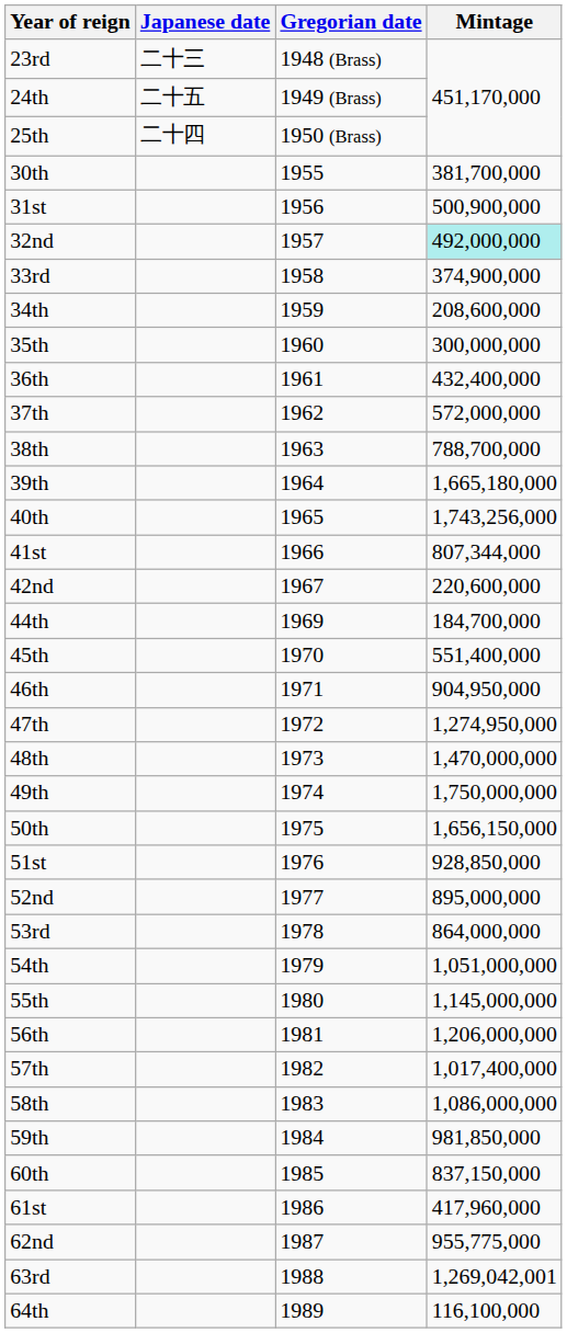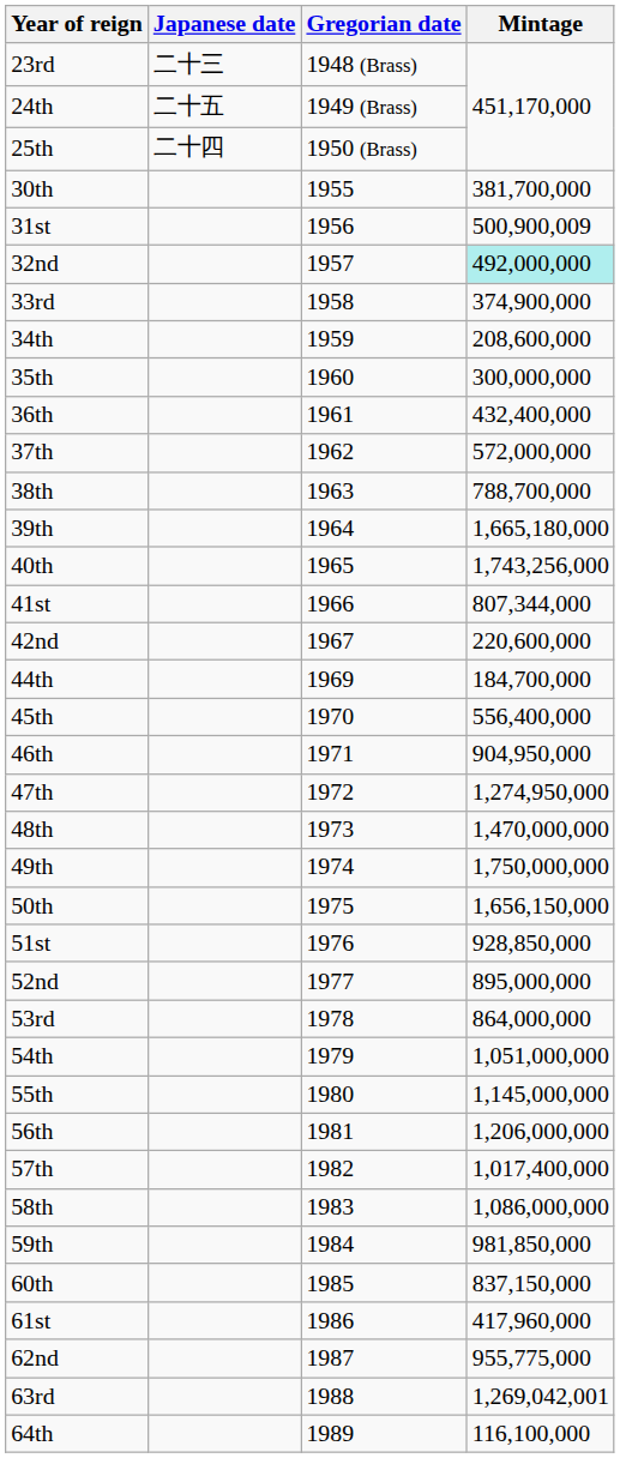 <table class="wikitable sortable">
 <tr>
 <th>Year of reign</th>
 <th class="unsortable"><a href='#'>Japanese date</a></th>
 <th><a href='#'>Gregorian date</a></th>
 <th>Mintage</th>
 </tr>
 <tr>
 <td>23rd</td>
 <td>二十三</td>
 <td>1948 <small>(Brass)</small></td>
 <td rowspan=3>451,170,000</td>
 </tr>
 <tr>
 <td>24th</td>
 <td>二十五</td>
 <td>1949 <small>(Brass)</small></td>
 </tr>
 <tr>
 <td>25th</td>
 <td>二十四</td>
 <td>1950 <small>(Brass)</small></td>
 </tr>
 <tr>
 <td>30th</td>
 <td></td>
 <td>1955</td>
 <td>381,700,000</td>
 </tr>
 <tr>
 <td>31st</td>
 <td></td>
 <td>1956</td>
-<td>500,900,000</td>
+<td>500,900,009</td>
 </tr>
 <tr>
 <td>32nd</td>
 <td></td>
 <td>1957</td>
 <td style="background: paleturquoise;">492,000,000</td>
 </tr>
 <tr>
 <td>33rd</td>
 <td></td>
 <td>1958</td>
 <td>374,900,000</td>
 </tr>
 <tr>
 <td>34th</td>
 <td></td>
 <td>1959</td>
 <td>208,600,000</td>
 </tr>
 <tr>
 <td>35th</td>
 <td></td>
 <td>1960</td>
 <td>300,000,000</td>
 </tr>
 <tr>
 <td>36th</td>
 <td></td>
 <td>1961</td>
 <td>432,400,000</td>
 </tr>
 <tr>
 <td>37th</td>
 <td></td>
 <td>1962</td>
 <td>572,000,000</td>
 </tr>
 <tr>
 <td>38th</td>
 <td></td>
 <td>1963</td>
 <td>788,700,000</td>
 </tr>
 <tr>
 <td>39th</td>
 <td></td>
 <td>1964</td>
 <td>1,665,180,000</td>
 </tr>
 <tr>
 <td>40th</td>
 <td></td>
 <td>1965</td>
 <td>1,743,256,000</td>
 </tr>
 <tr>
 <td>41st</td>
 <td></td>
 <td>1966</td>
 <td>807,344,000</td>
 </tr>
 <tr>
 <td>42nd</td>
 <td></td>
 <td>1967</td>
 <td>220,600,000</td>
 </tr>
 <tr>
 <td>44th</td>
 <td></td>
 <td>1969</td>
 <td>184,700,000</td>
 </tr>
 <tr>
 <td>45th</td>
 <td></td>
 <td>1970</td>
-<td>551,400,000</td>
+<td>556,400,000</td>
 </tr>
 <tr>
 <td>46th</td>
 <td></td>
 <td>1971</td>
 <td>904,950,000</td>
 </tr>
 <tr>
 <td>47th</td>
 <td></td>
 <td>1972</td>
 <td>1,274,950,000</td>
 </tr>
 <tr>
 <td>48th</td>
 <td></td>
 <td>1973</td>
 <td>1,470,000,000</td>
 </tr>
 <tr>
 <td>49th</td>
 <td></td>
 <td>1974</td>
 <td>1,750,000,000</td>
 </tr>
 <tr>
 <td>50th</td>
 <td></td>
 <td>1975</td>
 <td>1,656,150,000</td>
 </tr>
 <tr>
 <td>51st</td>
 <td></td>
 <td>1976</td>
 <td>928,850,000</td>
 </tr>
 <tr>
 <td>52nd</td>
 <td></td>
 <td>1977</td>
 <td>895,000,000</td>
 </tr>
 <tr>
 <td>53rd</td>
 <td></td>
 <td>1978</td>
 <td>864,000,000</td>
 </tr>
 <tr>
 <td>54th</td>
 <td></td>
 <td>1979</td>
 <td>1,051,000,000</td>
 </tr>
 <tr>
 <td>55th</td>
 <td></td>
 <td>1980</td>
 <td>1,145,000,000</td>
 </tr>
 <tr>
 <td>56th</td>
 <td></td>
 <td>1981</td>
 <td>1,206,000,000</td>
 </tr>
 <tr>
 <td>57th</td>
 <td></td>
 <td>1982</td>
 <td>1,017,400,000</td>
 </tr>
 <tr>
 <td>58th</td>
 <td></td>
 <td>1983</td>
 <td>1,086,000,000</td>
 </tr>
 <tr>
 <td>59th</td>
 <td></td>
 <td>1984</td>
 <td>981,850,000</td>
 </tr>
 <tr>
 <td>60th</td>
 <td></td>
 <td>1985</td>
 <td>837,150,000</td>
 </tr>
 <tr>
 <td>61st</td>
 <td></td>
 <td>1986</td>
 <td>417,960,000</td>
 </tr>
 <tr>
 <td>62nd</td>
 <td></td>
 <td>1987</td>
 <td>955,775,000</td>
 </tr>
 <tr>
 <td>63rd</td>
 <td></td>
 <td>1988</td>
 <td>1,269,042,001</td>
 </tr>
 <tr>
 <td>64th</td>
 <td></td>
 <td>1989</td>
 <td>116,100,000</td>
 </tr>
 </table>
